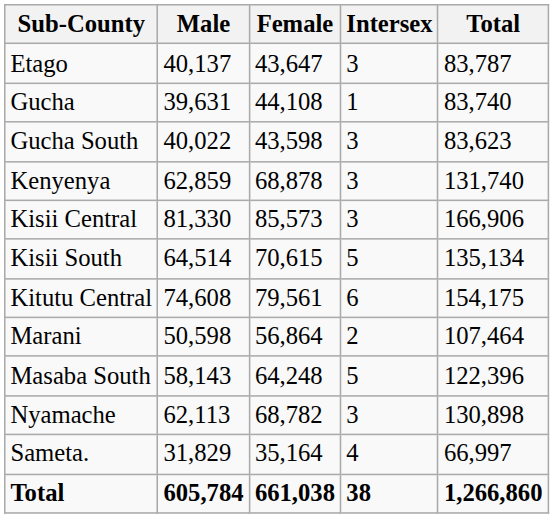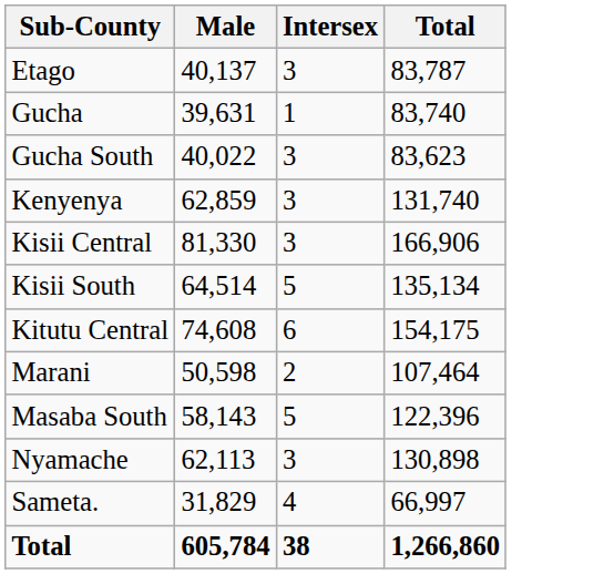 <table class="wikitable">
 <tr>
 <th>Sub-County</th>
 <th>Male</th>
-<th>Female</th>
 <th>Intersex</th>
 <th>Total</th>
 </tr>
 <tr>
 <td>Etago</td>
 <td>40,137</td>
-<td>43,647</td>
 <td>3</td>
 <td>83,787</td>
 </tr>
 <tr>
 <td>Gucha</td>
 <td>39,631</td>
-<td>44,108</td>
 <td>1</td>
 <td>83,740</td>
 </tr>
 <tr>
 <td>Gucha South</td>
 <td>40,022</td>
-<td>43,598</td>
 <td>3</td>
 <td>83,623</td>
 </tr>
 <tr>
 <td>Kenyenya</td>
 <td>62,859</td>
-<td>68,878</td>
 <td>3</td>
 <td>131,740</td>
 </tr>
 <tr>
 <td>Kisii Central</td>
 <td>81,330</td>
-<td>85,573</td>
 <td>3</td>
 <td>166,906</td>
 </tr>
 <tr>
 <td>Kisii South</td>
 <td>64,514</td>
-<td>70,615</td>
 <td>5</td>
 <td>135,134</td>
 </tr>
 <tr>
 <td>Kitutu Central</td>
 <td>74,608</td>
-<td>79,561</td>
 <td>6</td>
 <td>154,175</td>
 </tr>
 <tr>
 <td>Marani</td>
 <td>50,598</td>
-<td>56,864</td>
 <td>2</td>
 <td>107,464</td>
 </tr>
 <tr>
 <td>Masaba South</td>
 <td>58,143</td>
-<td>64,248</td>
 <td>5</td>
 <td>122,396</td>
 </tr>
 <tr>
 <td>Nyamache</td>
 <td>62,113</td>
-<td>68,782</td>
 <td>3</td>
 <td>130,898</td>
 </tr>
 <tr>
 <td>Sameta.</td>
 <td>31,829</td>
-<td>35,164</td>
 <td>4</td>
 <td>66,997</td>
 </tr>
 <tr>
 <td><strong>Total</strong></td>
 <td><strong>605,784</strong></td>
-<td><strong>661,038</strong></td>
 <td><strong>38</strong></td>
 <td><strong>1,266,860</strong></td>
 </tr>
 </table>
